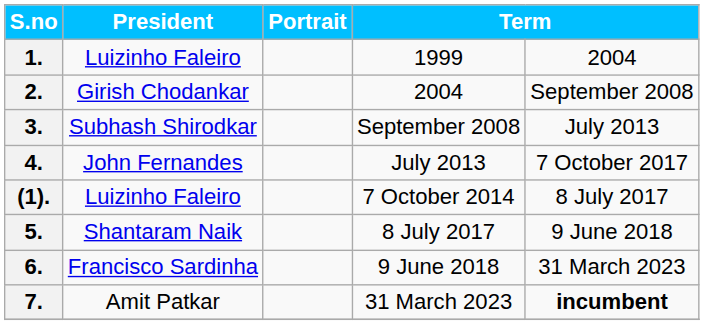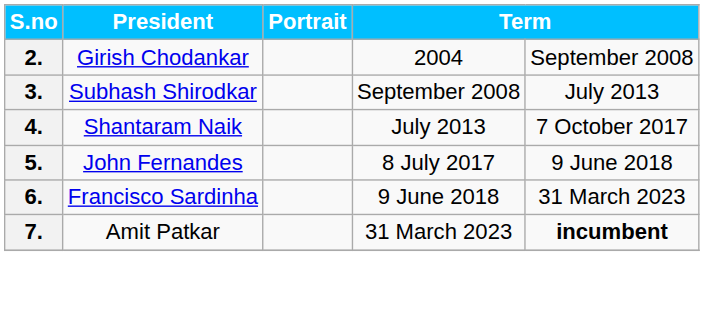 <table class="wikitable sortable" style="text-align:center;">
 <tr>
 <th Style="background-color:#00BFFF; color:white">S.no</th>
 <th Style="background-color:#00BFFF; color:white">President</th>
 <th Style="background-color:#00BFFF; color:white">Portrait</th>
 <th Style="background-color:#00BFFF; color:white" colspan=2>Term</th>
-</tr>
-<tr>
-<th>1.</th>
-<td><a href='#'>Luizinho Faleiro</a></td>
-<td></td>
-<td>1999</td>
-<td>2004</td>
 </tr>
 <tr>
 <th>2.</th>
 <td><a href='#'>Girish Chodankar</a></td>
 <td></td>
 <td>2004</td>
 <td>September 2008</td>
 </tr>
 <tr>
 <th>3.</th>
 <td><a href='#'>Subhash Shirodkar</a></td>
 <td></td>
 <td>September 2008</td>
 <td>July 2013</td>
 </tr>
 <tr>
 <th>4.</th>
-<td><a href='#'>John Fernandes</a></td>
+<td><a href='#'>Shantaram Naik</a></td>
 <td></td>
 <td>July 2013</td>
 <td>7 October 2017</td>
 </tr>
 <tr>
-<th>(1).</th>
-<td><a href='#'>Luizinho Faleiro</a></td>
-<td></td>
-<td>7 October 2014</td>
-<td>8 July 2017</td>
-</tr>
-<tr>
 <th>5.</th>
-<td><a href='#'>Shantaram Naik</a></td>
+<td><a href='#'>John Fernandes</a></td>
 <td></td>
 <td>8 July 2017</td>
 <td>9 June 2018</td>
 </tr>
 <tr>
 <th>6.</th>
 <td><a href='#'>Francisco Sardinha</a></td>
 <td></td>
 <td>9 June 2018</td>
 <td>31 March 2023</td>
 </tr>
 <tr>
 <th>7.</th>
 <td>Amit Patkar</td>
 <td></td>
 <td>31 March 2023</td>
 <td><strong>incumbent</strong></td>
 </tr>
 <tr>
 </tr>
 </table>
